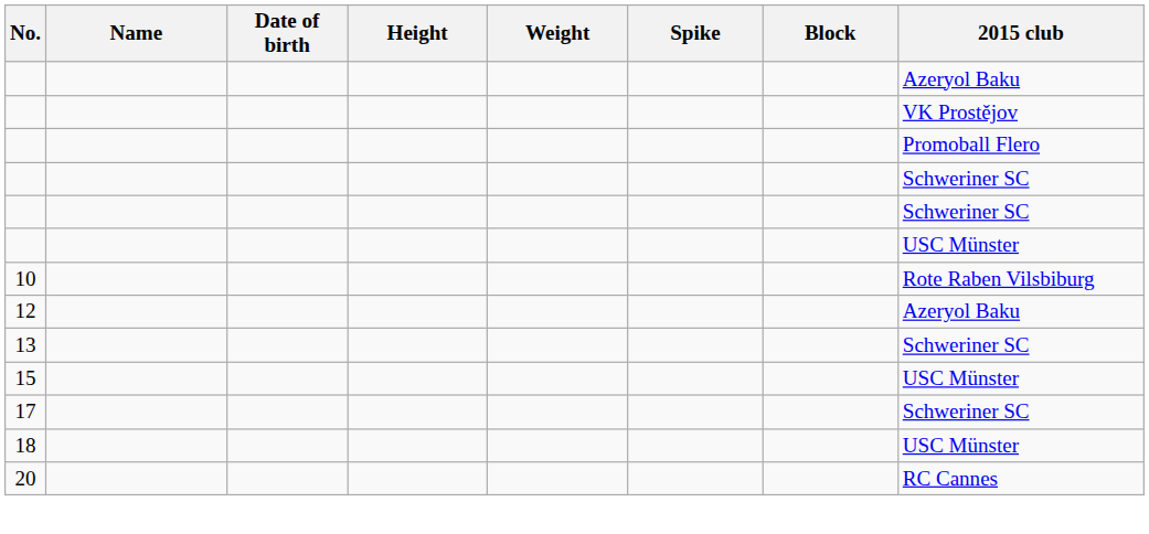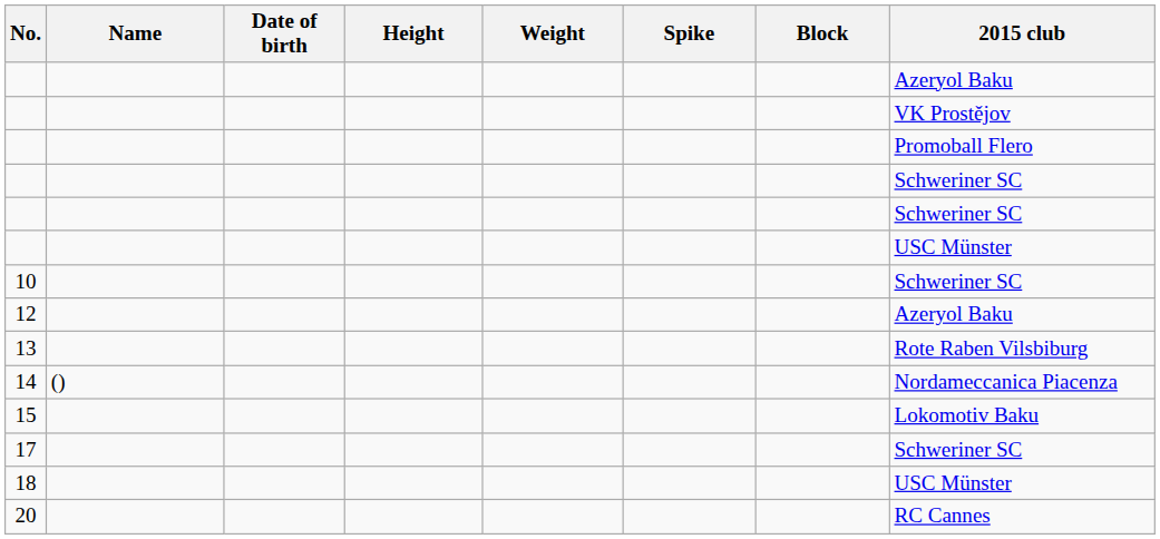 <table class="wikitable sortable" style="font-size:100%; text-align:center;">
 <tr>
 <th>No.</th>
 <th style="width:13em">Name</th>
 <th style="width:8em">Date of birth</th>
 <th style="width:9em">Height</th>
 <th style="width:9em">Weight</th>
 <th style="width:9em">Spike</th>
 <th style="width:9em">Block</th>
 <th style="width:17em">2015 club</th>
 </tr>
 <tr>
 <td></td>
 <td align=left></td>
 <td align=right></td>
 <td></td>
 <td></td>
 <td></td>
 <td></td>
 <td align=left> <a href='#'>Azeryol Baku</a></td>
 </tr>
 <tr>
 <td></td>
 <td align=left></td>
 <td align=right></td>
 <td></td>
 <td></td>
 <td></td>
 <td></td>
 <td align=left> <a href='#'>VK Prostějov</a></td>
 </tr>
 <tr>
 <td></td>
 <td align=left></td>
 <td align=right></td>
 <td></td>
 <td></td>
 <td></td>
 <td></td>
 <td align=left> <a href='#'>Promoball Flero</a></td>
 </tr>
 <tr>
 <td></td>
 <td align=left></td>
 <td align=right></td>
 <td></td>
 <td></td>
 <td></td>
 <td></td>
 <td align=left> <a href='#'>Schweriner SC</a></td>
 </tr>
 <tr>
 <td></td>
 <td align=left></td>
 <td align=right></td>
 <td></td>
 <td></td>
 <td></td>
 <td></td>
 <td align=left> <a href='#'>Schweriner SC</a></td>
 </tr>
 <tr>
 <td></td>
 <td align=left></td>
 <td align=right></td>
 <td></td>
 <td></td>
 <td></td>
 <td></td>
 <td align=left> <a href='#'>USC Münster</a></td>
 </tr>
 <tr>
 <td>10</td>
 <td align=left></td>
 <td align=right></td>
 <td></td>
 <td></td>
 <td></td>
 <td></td>
-<td align=left> <a href='#'>Rote Raben Vilsbiburg</a></td>
+<td align=left> <a href='#'>Schweriner SC</a></td>
 </tr>
 <tr>
 <td>12</td>
 <td align=left></td>
 <td align=right></td>
 <td></td>
 <td></td>
 <td></td>
 <td></td>
 <td align=left> <a href='#'>Azeryol Baku</a></td>
 </tr>
 <tr>
 <td>13</td>
 <td align=left></td>
 <td align=right></td>
 <td></td>
 <td></td>
 <td></td>
 <td></td>
-<td align=left> <a href='#'>Schweriner SC</a></td>
+<td align=left> <a href='#'>Rote Raben Vilsbiburg</a></td>
+</tr>
+<tr>
+<td>14</td>
+<td align=left> ()</td>
+<td align=right></td>
+<td></td>
+<td></td>
+<td></td>
+<td></td>
+<td align=left> <a href='#'>Nordameccanica Piacenza</a></td>
 </tr>
 <tr>
 <td>15</td>
 <td align=left></td>
 <td align=right></td>
 <td></td>
 <td></td>
 <td></td>
 <td></td>
-<td align=left> <a href='#'>USC Münster</a></td>
+<td align=left> <a href='#'>Lokomotiv Baku</a></td>
 </tr>
 <tr>
 <td>17</td>
 <td align=left></td>
 <td align=right></td>
 <td></td>
 <td></td>
 <td></td>
 <td></td>
 <td align=left> <a href='#'>Schweriner SC</a></td>
 </tr>
 <tr>
 <td>18</td>
 <td align=left></td>
 <td align=right></td>
 <td></td>
 <td></td>
 <td></td>
 <td></td>
 <td align=left> <a href='#'>USC Münster</a></td>
 </tr>
 <tr>
 <td>20</td>
 <td align=left></td>
 <td align=right></td>
 <td></td>
 <td></td>
 <td></td>
 <td></td>
 <td align=left> <a href='#'>RC Cannes</a></td>
 </tr>
 </table>
